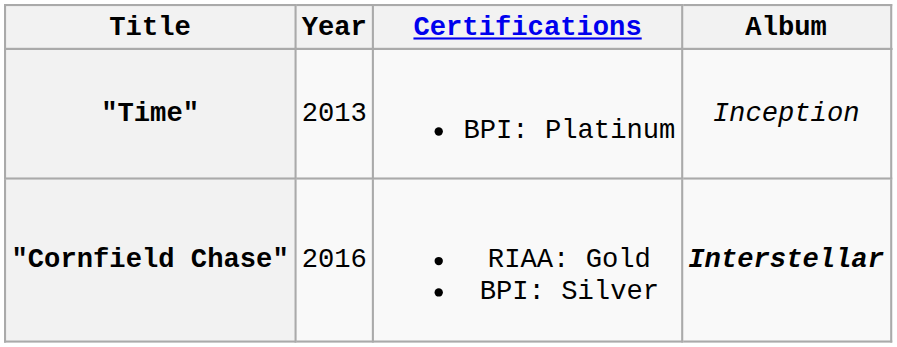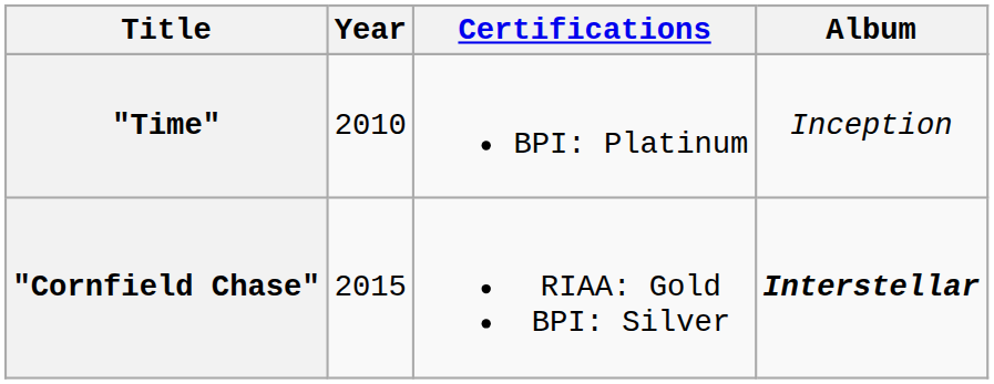 <table class="wikitable plainrowheaders" style="text-align:center">
 <tr>
 <th rowspan="1" scope="col">Title</th>
 <th rowspan="1" scope="col">Year</th>
 <th rowspan="1" scope="col"><a href='#'>Certifications</a></th>
 <th rowspan="1" scope="col">Album</th>
 </tr>
 <tr>
 </tr>
 <tr>
 <th scope="row">"Time"</th>
-<td>2013</td>
+<td>2010</td>
 <td><br><ul><li>BPI: Platinum</li></ul></td>
 <td><em>Inception</em></td>
 </tr>
 <tr>
 <th scope="row">"Cornfield Chase"</th>
-<td>2016</td>
+<td>2015</td>
 <td><br><ul><li>RIAA: Gold</li><li>BPI: Silver</li></ul></td>
 <td><strong><em>Interstellar</em></strong></td>
 </tr>
 </table>
